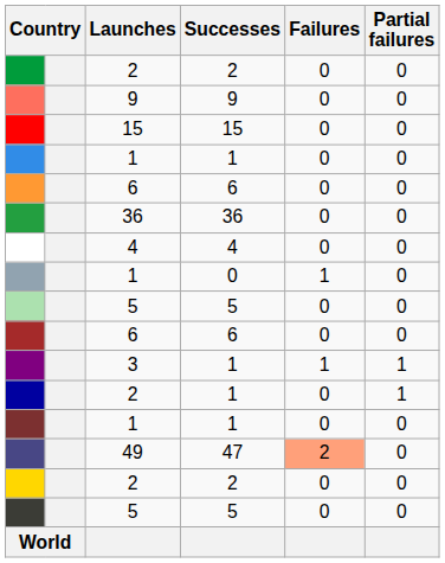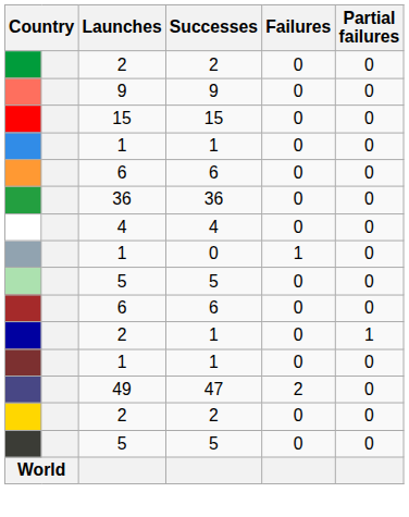 <table class="wikitable sortable" style="text-align:center;">
 <tr>
 <th colspan=2>Country</th>
 <th>Launches</th>
 <th>Successes</th>
 <th>Failures</th>
 <th>Partial <br> failures</th>
 </tr>
 <tr>
 <th style="background:#009c3b;"></th>
 <th style="text-align:left;"></th>
 <td>2</td>
 <td>2</td>
 <td>0</td>
 <td>0</td>
 </tr>
 <tr>
 <th style="background:#fe6f5e;"></th>
 <th style="text-align:left;"></th>
 <td>9</td>
 <td>9</td>
 <td>0</td>
 <td>0</td>
 </tr>
 <tr>
 <th style="background:#ff0000;"></th>
 <th style="text-align:left;"></th>
 <td>15</td>
 <td>15</td>
 <td>0</td>
 <td>0</td>
 </tr>
 <tr>
 <th style="background:#318ce7;"></th>
 <th style="text-align:left;"></th>
 <td>1</td>
 <td>1</td>
 <td>0</td>
 <td>0</td>
 </tr>
 <tr>
 <th style="background:#ff9933;"></th>
 <th style="text-align:left;"></th>
 <td>6</td>
 <td>6</td>
 <td>0</td>
 <td>0</td>
 </tr>
 <tr>
 <th style="background:#239f40;"></th>
 <th style="text-align:left;"></th>
 <td>36</td>
 <td>36</td>
 <td>0</td>
 <td>0</td>
 </tr>
 <tr>
 <th style="background:#ffffff;"></th>
 <th style="text-align:left;"></th>
 <td>4</td>
 <td>4</td>
 <td>0</td>
 <td>0</td>
 </tr>
 <tr>
 <th style="background:#91a3b0;"></th>
 <th style="text-align:left;"></th>
 <td>1</td>
 <td>0</td>
 <td>1</td>
 <td>0</td>
 </tr>
 <tr>
 <th style="background:#ace1af;"></th>
 <th style="text-align:left;"></th>
 <td>5</td>
 <td>5</td>
 <td>0</td>
 <td>0</td>
 </tr>
 <tr>
 <th style="background:#a52a2a;"></th>
 <th style="text-align:left;"></th>
 <td>6</td>
 <td>6</td>
 <td>0</td>
 <td>0</td>
 </tr>
 <tr>
-<th style="background:#800080;"></th>
-<th style="text-align:left;"></th>
-<td>3</td>
-<td>1</td>
-<td>1</td>
-<td>1</td>
-</tr>
-<tr>
 <th style="background:#0000a0;"></th>
 <th style="text-align:left;"></th>
 <td>2</td>
 <td>1</td>
 <td>0</td>
 <td>1</td>
 </tr>
 <tr>
 <th style="background:#7c3030;"></th>
 <th style="text-align:left;"></th>
 <td>1</td>
 <td>1</td>
 <td>0</td>
 <td>0</td>
 </tr>
 <tr>
 <th style="background:#484785;"></th>
 <th style="text-align:left;"></th>
 <td>49</td>
 <td>47</td>
-<td style="background: lightsalmon;">2</td>
+<td>2</td>
 <td>0</td>
 </tr>
 <tr>
 <th style="background:#ffd700;"></th>
 <th style="text-align:left;"></th>
 <td>2</td>
 <td>2</td>
 <td>0</td>
 <td>0</td>
 </tr>
 <tr>
 <th style="background:#3b3c36;"></th>
 <th style="text-align:left;"></th>
 <td>5</td>
 <td>5</td>
 <td>0</td>
 <td>0</td>
 </tr>
 <tr class="sortbottom">
 <th colspan="2">World</th>
 <th></th>
 <th></th>
 <th></th>
 <th></th>
 </tr>
 </table>
